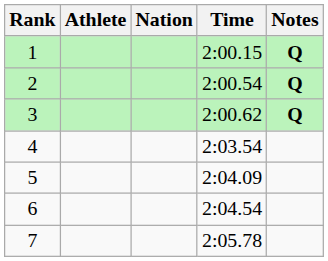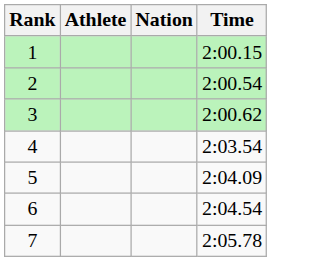 <table class="wikitable sortable" style="text-align:center">
 <tr>
 <th>Rank</th>
 <th>Athlete</th>
 <th>Nation</th>
 <th>Time</th>
-<th>Notes</th>
 </tr>
 <tr bgcolor=#bbf3bb>
 <td>1</td>
 <td align=left></td>
 <td align=left></td>
 <td>2:00.15</td>
-<td><strong>Q</strong></td>
 </tr>
 <tr bgcolor=#bbf3bb>
 <td>2</td>
 <td align=left></td>
 <td align=left></td>
 <td>2:00.54</td>
-<td><strong>Q</strong></td>
 </tr>
 <tr bgcolor=#bbf3bb>
 <td>3</td>
 <td align=left></td>
 <td align=left></td>
 <td>2:00.62</td>
-<td><strong>Q</strong></td>
 </tr>
 <tr>
 <td>4</td>
 <td align=left></td>
 <td align=left></td>
 <td>2:03.54</td>
-<td></td>
 </tr>
 <tr>
 <td>5</td>
 <td align=left></td>
 <td align=left></td>
 <td>2:04.09</td>
-<td></td>
 </tr>
 <tr>
 <td>6</td>
 <td align=left></td>
 <td align=left></td>
 <td>2:04.54</td>
-<td></td>
 </tr>
 <tr>
 <td>7</td>
 <td align=left></td>
 <td align=left></td>
 <td>2:05.78</td>
-<td></td>
 </tr>
 </table>
